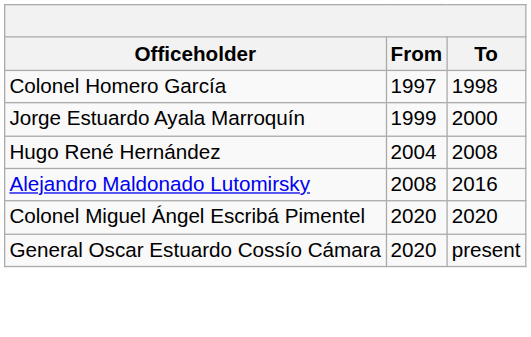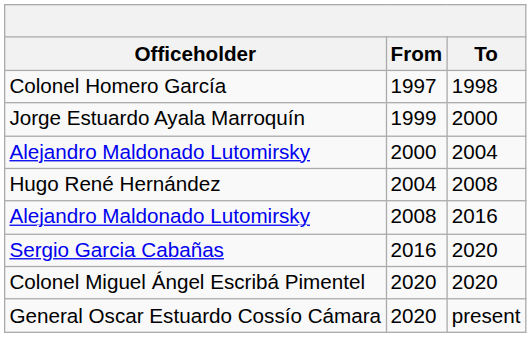 <table class="wikitable collapsible">
 <tr>
 <th colspan=3><br></th>
 </tr>
 <tr>
 <th>Officeholder</th>
 <th>From</th>
 <th>To</th>
 </tr>
 <tr>
 <td>Colonel Homero García</td>
 <td>1997</td>
 <td>1998</td>
 </tr>
 <tr>
 <td>Jorge Estuardo Ayala Marroquín</td>
 <td>1999</td>
 <td>2000</td>
 </tr>
 <tr>
+<td><a href='#'>Alejandro Maldonado Lutomirsky</a></td>
+<td>2000</td>
+<td>2004</td>
+</tr>
+<tr>
 <td>Hugo René Hernández</td>
 <td>2004</td>
 <td>2008</td>
 </tr>
 <tr>
 <td><a href='#'>Alejandro Maldonado Lutomirsky</a></td>
 <td>2008</td>
 <td>2016</td>
+</tr>
+<tr>
+<td><a href='#'>Sergio Garcia Cabañas</a></td>
+<td>2016</td>
+<td>2020</td>
 </tr>
 <tr>
 <td>Colonel Miguel Ángel Escribá Pimentel</td>
 <td>2020</td>
 <td>2020</td>
 </tr>
 <tr>
 <td>General Oscar Estuardo Cossío Cámara</td>
 <td>2020</td>
 <td>present</td>
 </tr>
 </table>
